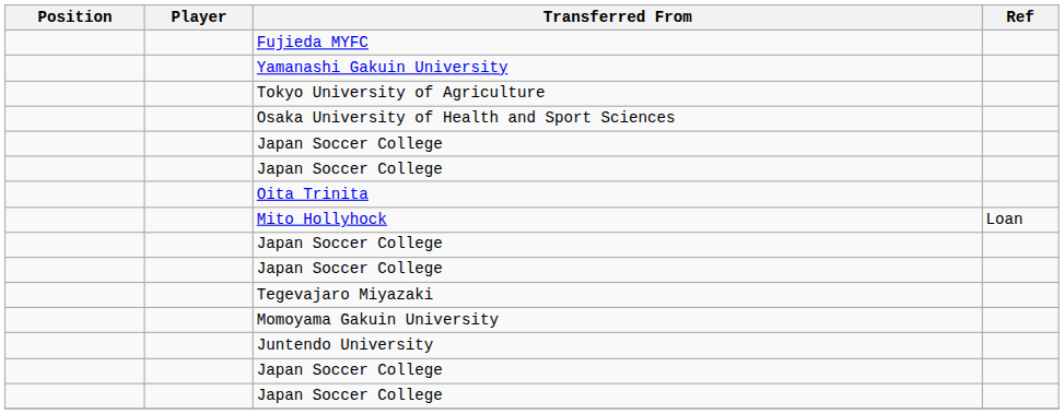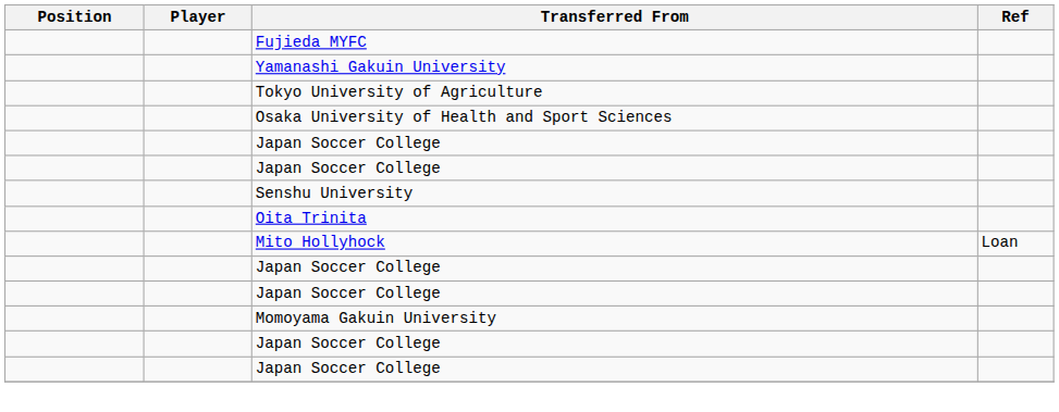 <table class="wikitable sortable" style="width:70%; text-align:center; font-size:100%; text-align:left;">
 <tr>
 <th><strong>Position</strong></th>
 <th><strong>Player</strong></th>
 <th><strong>Transferred From</strong></th>
 <th><strong>Ref</strong></th>
 </tr>
 <tr>
 <td></td>
 <td></td>
 <td> <a href='#'>Fujieda MYFC</a></td>
 <td></td>
 </tr>
 <tr>
 <td></td>
 <td></td>
 <td> <a href='#'>Yamanashi Gakuin University</a></td>
 <td></td>
 </tr>
 <tr>
 <td></td>
 <td></td>
 <td> Tokyo University of Agriculture</td>
 <td></td>
 </tr>
 <tr>
 <td></td>
 <td></td>
 <td> Osaka University of Health and Sport Sciences</td>
 <td></td>
 </tr>
 <tr>
 <td></td>
 <td></td>
 <td> Japan Soccer College</td>
 <td></td>
 </tr>
 <tr>
 <td></td>
 <td></td>
 <td> Japan Soccer College</td>
 <td></td>
 </tr>
 <tr>
 <td></td>
 <td></td>
+<td> Senshu University</td>
+<td></td>
+</tr>
+<tr>
+<td></td>
+<td></td>
 <td> <a href='#'>Oita Trinita</a></td>
 <td></td>
 </tr>
 <tr>
 <td></td>
 <td></td>
 <td> <a href='#'>Mito Hollyhock</a></td>
 <td> Loan</td>
 </tr>
 <tr>
 <td></td>
 <td></td>
 <td> Japan Soccer College</td>
 <td></td>
 </tr>
 <tr>
 <td></td>
 <td></td>
 <td> Japan Soccer College</td>
 <td></td>
 </tr>
 <tr>
 <td></td>
 <td></td>
-<td> Tegevajaro Miyazaki</td>
-<td></td>
-</tr>
-<tr>
-<td></td>
-<td></td>
 <td> Momoyama Gakuin University</td>
-<td></td>
-</tr>
-<tr>
-<td></td>
-<td></td>
-<td> Juntendo University</td>
 <td></td>
 </tr>
 <tr>
 <td></td>
 <td></td>
 <td> Japan Soccer College</td>
 <td></td>
 </tr>
 <tr>
 <td></td>
 <td></td>
 <td> Japan Soccer College</td>
 <td></td>
 </tr>
 <tr>
 </tr>
 </table>
